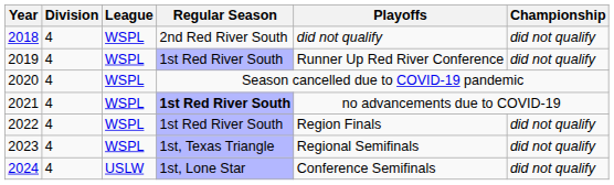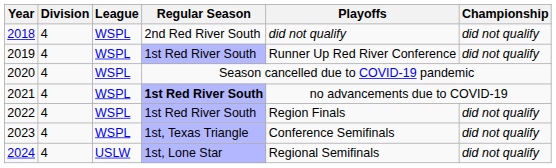 <table class="wikitable">
 <tr>
 <th>Year</th>
 <th>Division</th>
 <th>League</th>
 <th>Regular Season</th>
 <th>Playoffs</th>
 <th>Championship</th>
 </tr>
 <tr>
 <td><a href='#'>2018</a></td>
 <td>4</td>
 <td><a href='#'>WSPL</a></td>
 <td>2nd Red River South</td>
 <td><em>did not qualify</em></td>
 <td><em>did not qualify</em></td>
 </tr>
 <tr>
 <td>2019</td>
 <td>4</td>
 <td><a href='#'>WSPL</a></td>
 <td bgcolor="B3B7FF">1st Red River South</td>
 <td>Runner Up Red River Conference</td>
 <td><em>did not qualify</em></td>
 </tr>
 <tr>
 <td>2020</td>
 <td>4</td>
 <td><a href='#'>WSPL</a></td>
 <td colspan=3 style=text-align:center>Season cancelled due to <a href='#'>COVID-19</a> pandemic</td>
 </tr>
 <tr>
 <td>2021</td>
 <td>4</td>
 <td><a href='#'>WSPL</a></td>
 <td bgcolor="B3B7FF"><strong>1st Red River South</strong></td>
 <td colspan=2 style=text-align:center>no advancements due to COVID-19</td>
 </tr>
 <tr>
 <td>2022</td>
 <td>4</td>
 <td><a href='#'>WSPL</a></td>
 <td bgcolor="B3B7FF">1st Red River South</td>
 <td>Region Finals</td>
 <td><em>did not qualify</em></td>
 </tr>
 <tr>
 <td>2023</td>
 <td>4</td>
 <td><a href='#'>WSPL</a></td>
 <td bgcolor="B3B7FF">1st, Texas Triangle</td>
-<td>Regional Semifinals</td>
+<td>Conference Semifinals</td>
 <td><em>did not qualify</em></td>
 </tr>
 <tr>
 <td><a href='#'>2024</a></td>
 <td>4</td>
 <td><a href='#'>USLW</a></td>
 <td bgcolor="B3B7FF">1st, Lone Star</td>
-<td>Conference Semifinals</td>
+<td>Regional Semifinals</td>
 <td><em>did not qualify</em></td>
 </tr>
 </table>
